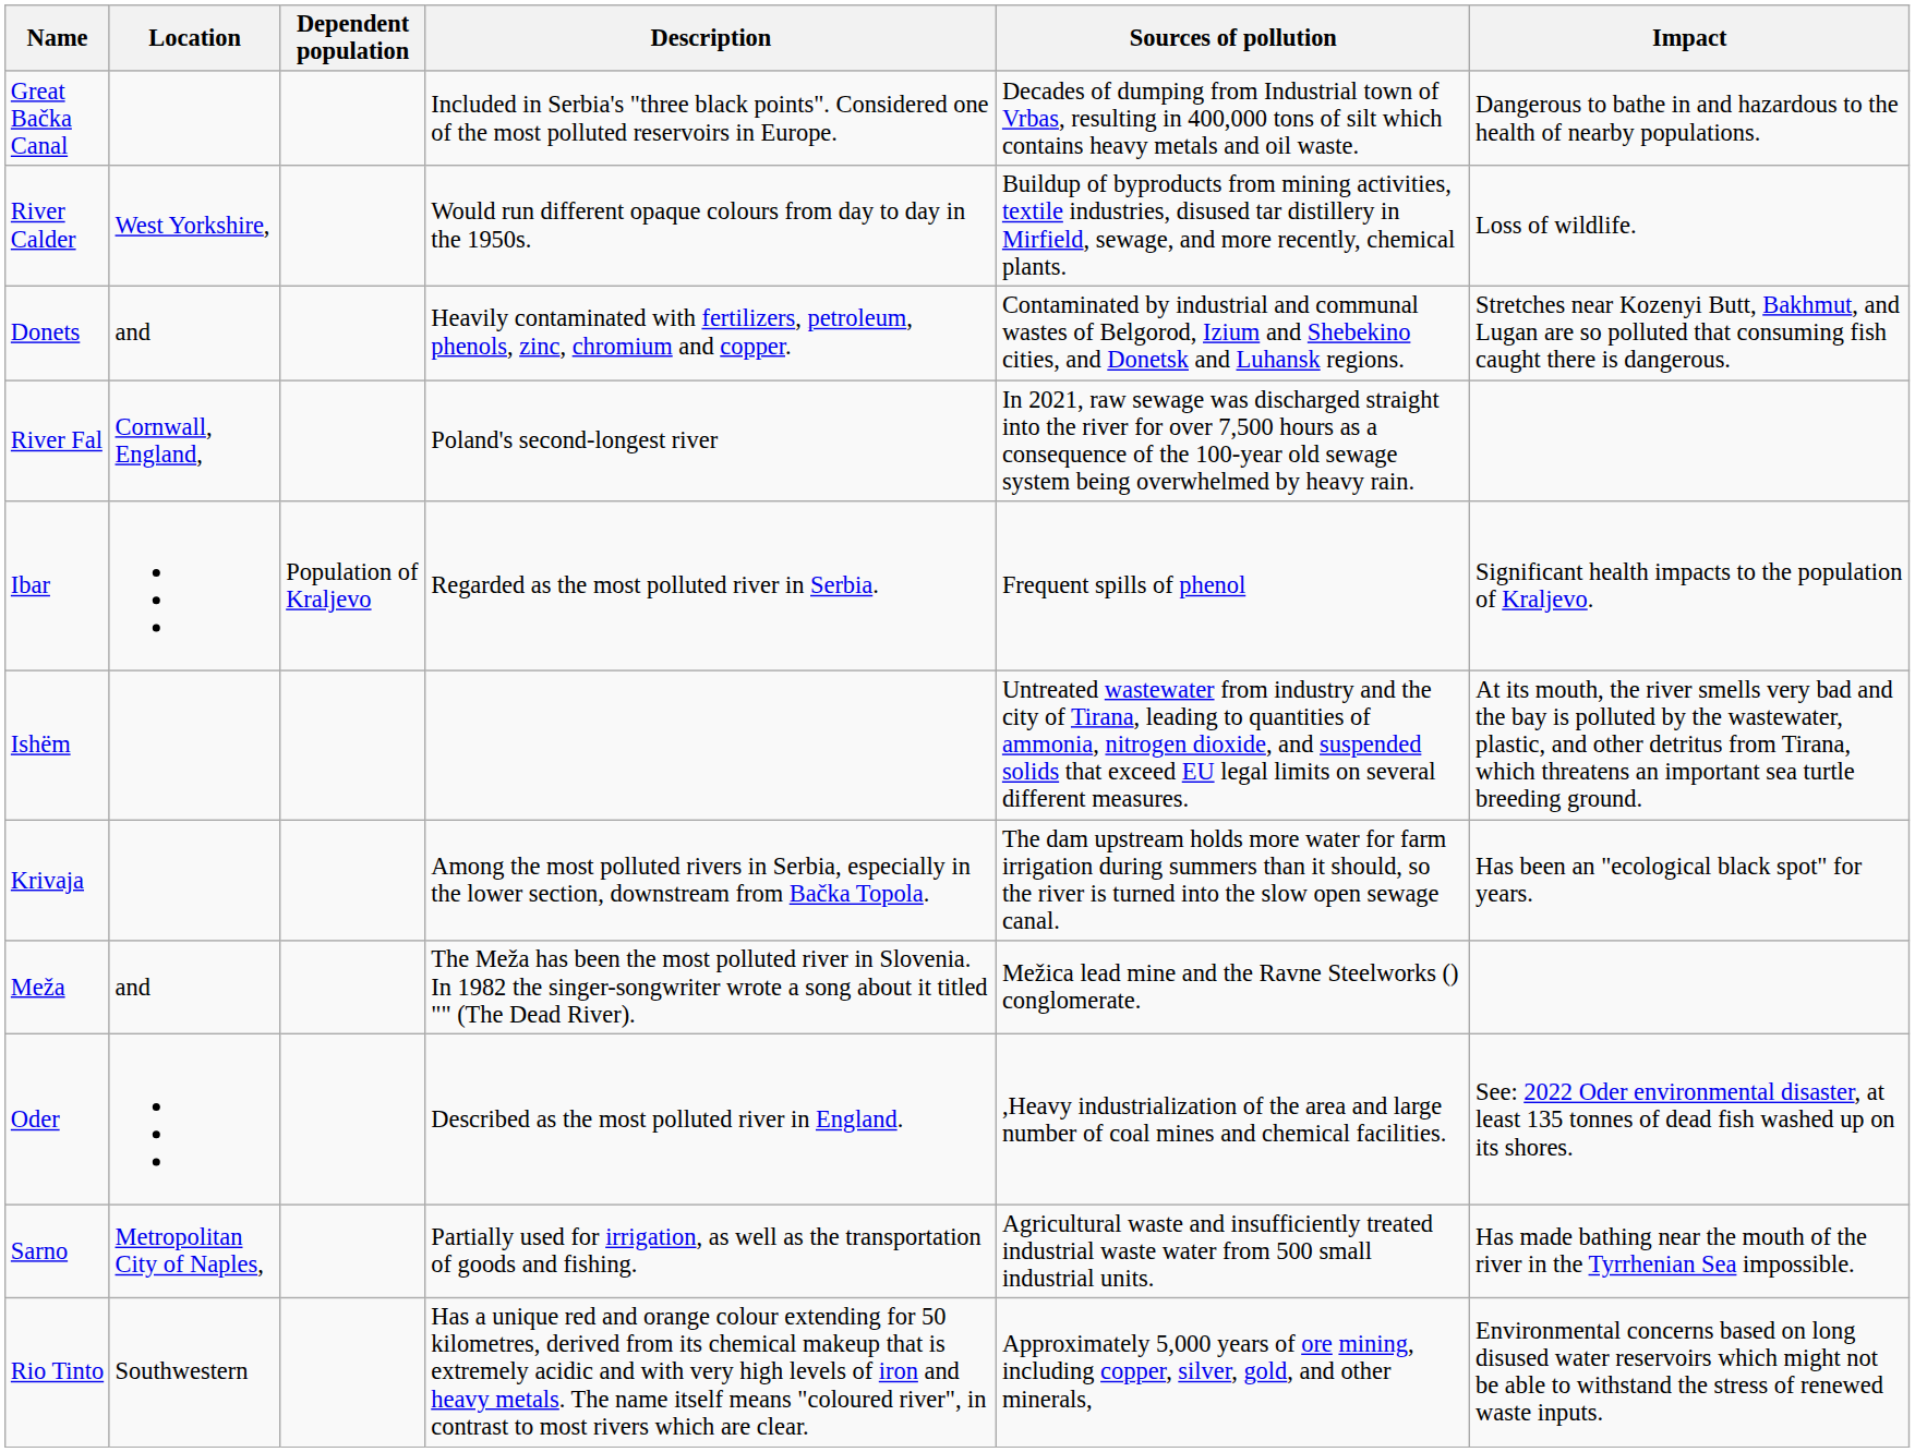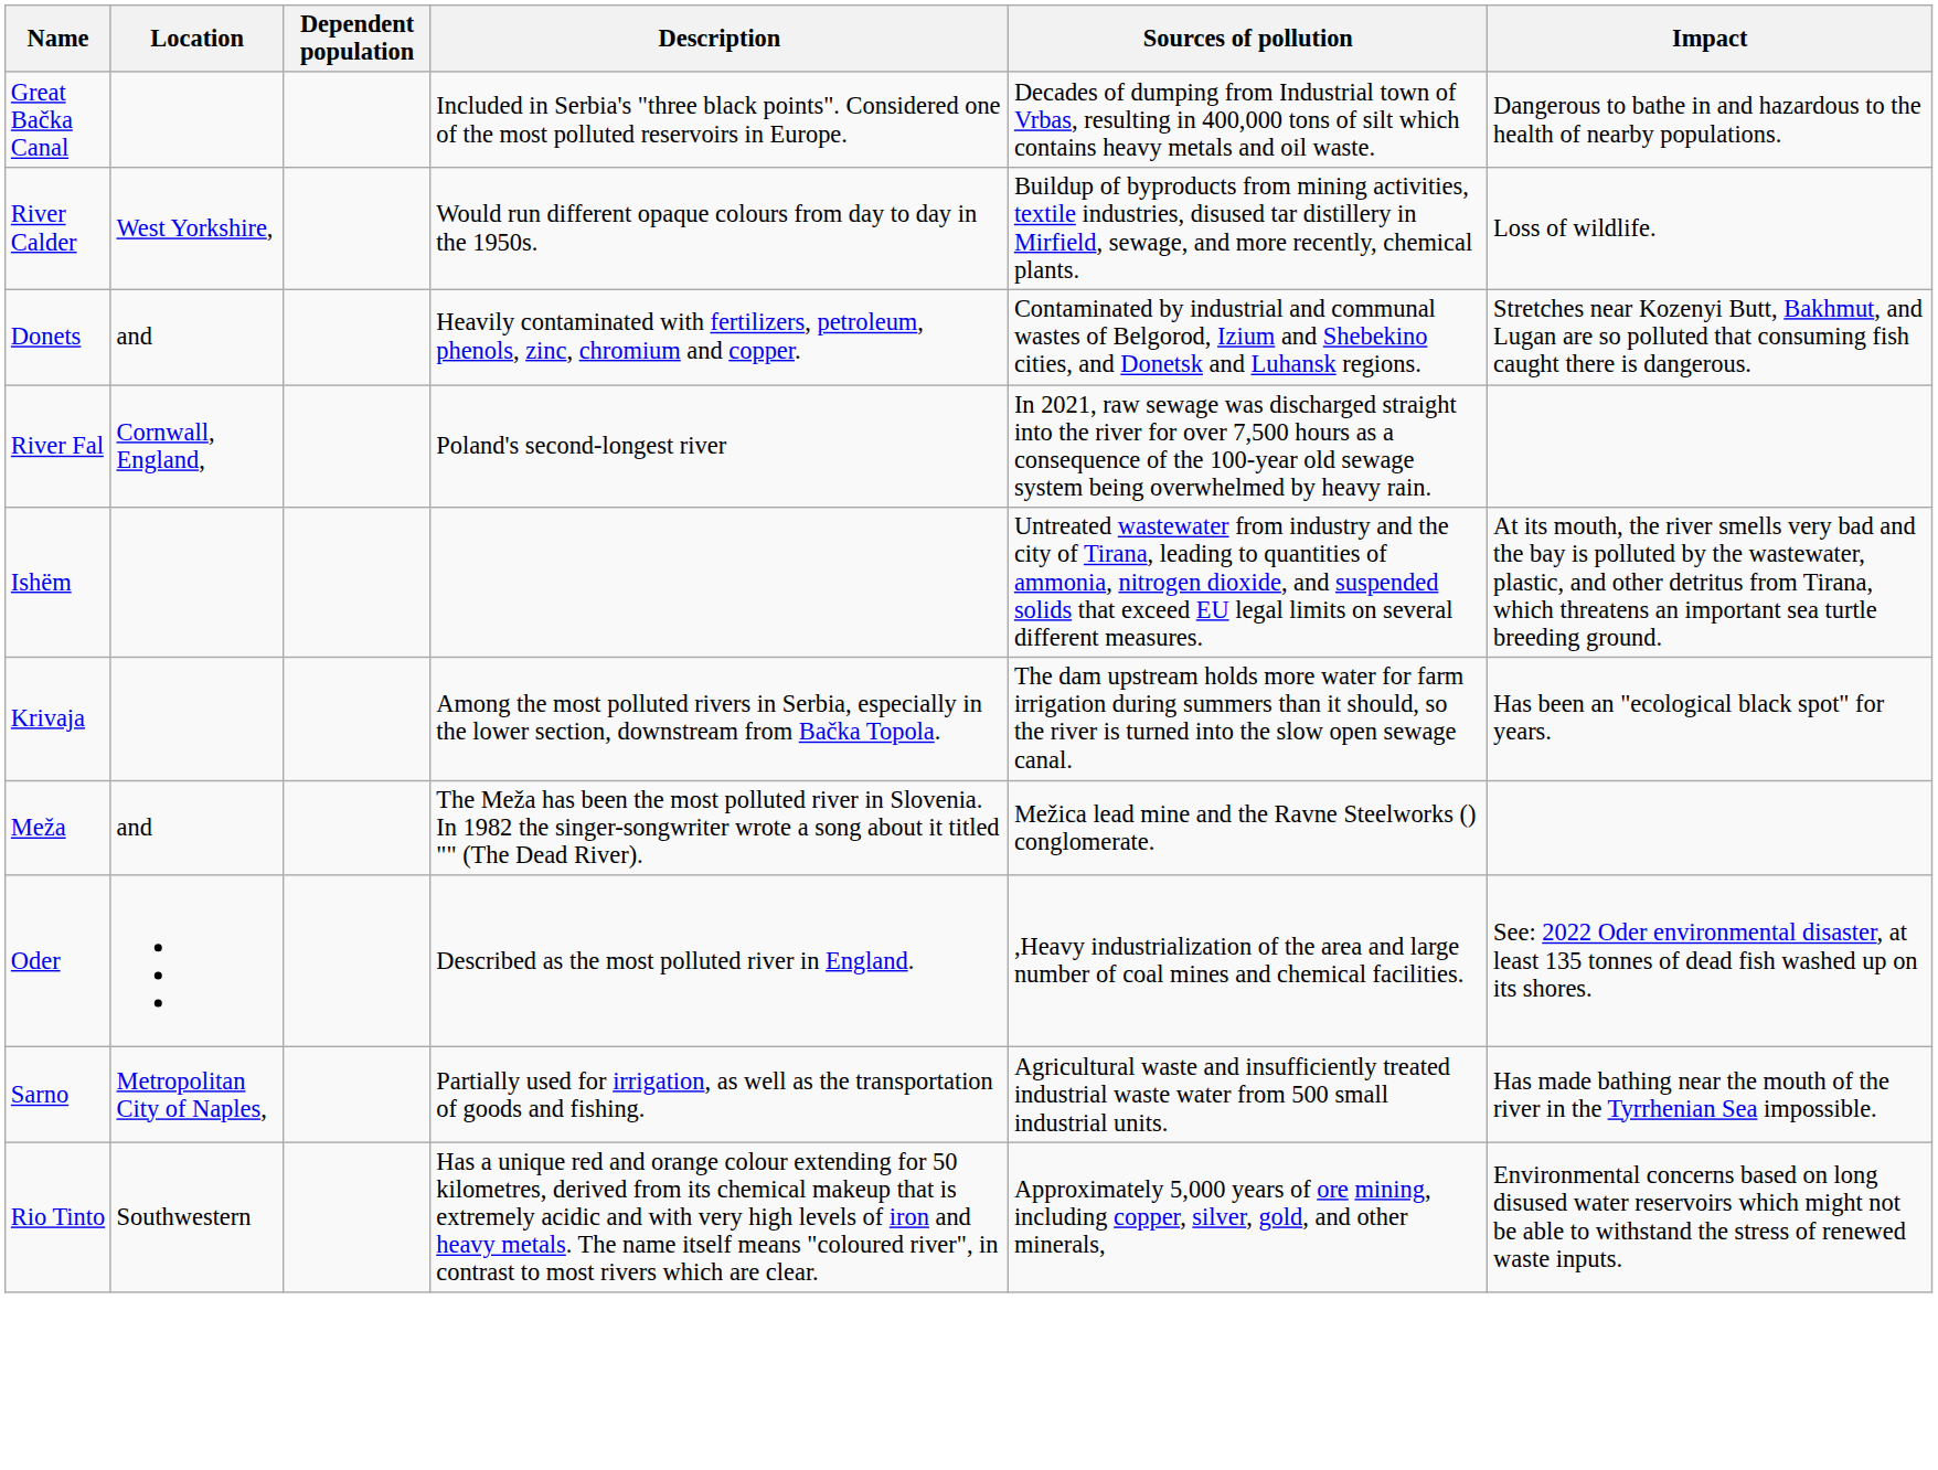 <table class="wikitable sortable">
 <tr>
 <th>Name</th>
 <th>Location</th>
 <th>Dependent population</th>
 <th>Description</th>
 <th>Sources of pollution</th>
 <th>Impact</th>
 </tr>
 <tr>
 <td><a href='#'>Great Bačka Canal</a></td>
 <td></td>
 <td></td>
 <td>Included in Serbia's "three black points". Considered one of the most polluted reservoirs in Europe.</td>
 <td>Decades of dumping from Industrial town of <a href='#'>Vrbas</a>, resulting in 400,000 tons of silt which contains heavy metals and oil waste.</td>
 <td>Dangerous to bathe in and hazardous to the health of nearby populations.</td>
 </tr>
 <tr>
 <td><a href='#'>River Calder</a></td>
 <td><a href='#'>West Yorkshire</a>, </td>
 <td></td>
 <td>Would run different opaque colours from day to day in the 1950s.</td>
 <td>Buildup of byproducts from mining activities, <a href='#'>textile</a> industries, disused tar distillery in <a href='#'>Mirfield</a>, sewage, and more recently, chemical plants.</td>
 <td>Loss of wildlife.</td>
 </tr>
 <tr>
 <td><a href='#'>Donets</a></td>
 <td> and </td>
 <td></td>
 <td>Heavily contaminated with <a href='#'>fertilizers</a>, <a href='#'>petroleum</a>, <a href='#'>phenols</a>, <a href='#'>zinc</a>, <a href='#'>chromium</a> and <a href='#'>copper</a>.</td>
 <td>Contaminated by industrial and communal wastes of Belgorod, <a href='#'>Izium</a> and <a href='#'>Shebekino</a> cities, and <a href='#'>Donetsk</a> and <a href='#'>Luhansk</a> regions.</td>
 <td>Stretches near Kozenyi Butt, <a href='#'>Bakhmut</a>, and Lugan are so polluted that consuming fish caught there is dangerous.</td>
 </tr>
 <tr>
 <td><a href='#'>River Fal</a></td>
 <td><a href='#'>Cornwall</a>, <a href='#'>England</a>, </td>
 <td></td>
 <td>Poland's second-longest river</td>
 <td>In 2021, raw sewage was discharged straight into the river for over 7,500 hours as a consequence of the 100-year old sewage system being overwhelmed by heavy rain.</td>
 <td></td>
-</tr>
-<tr>
-<td><a href='#'>Ibar</a></td>
-<td><br><ul><li></li><li></li><li></li></ul></td>
-<td>Population of <a href='#'>Kraljevo</a></td>
-<td>Regarded as the most polluted river in <a href='#'>Serbia</a>.</td>
-<td>Frequent spills of <a href='#'>phenol</a></td>
-<td>Significant health impacts to the population of <a href='#'>Kraljevo</a>.</td>
 </tr>
 <tr>
 <td><a href='#'>Ishëm</a></td>
 <td></td>
 <td></td>
 <td></td>
 <td>Untreated <a href='#'>wastewater</a> from industry and the city of <a href='#'>Tirana</a>, leading to quantities of <a href='#'>ammonia</a>, <a href='#'>nitrogen dioxide</a>, and <a href='#'>suspended solids</a> that exceed <a href='#'>EU</a> legal limits on several different measures.</td>
 <td>At its mouth, the river smells very bad and the bay is polluted by the wastewater, plastic, and other detritus from Tirana, which threatens an important sea turtle breeding ground.</td>
 </tr>
 <tr>
 <td><a href='#'>Krivaja</a></td>
 <td></td>
 <td></td>
 <td>Among the most polluted rivers in Serbia, especially in the lower section, downstream from <a href='#'>Bačka Topola</a>.</td>
 <td>The dam upstream holds more water for farm irrigation during summers than it should, so the river is turned into the slow open sewage canal.</td>
 <td>Has been an "ecological black spot" for years.</td>
 </tr>
 <tr>
 <td><a href='#'>Meža</a></td>
 <td> and </td>
 <td></td>
 <td>The Meža has been the most polluted river in Slovenia. In 1982 the singer-songwriter  wrote a song about it titled "" (The Dead River).</td>
 <td>Mežica lead mine and the Ravne Steelworks () conglomerate.</td>
 <td></td>
 </tr>
 <tr>
 <td><a href='#'>Oder</a></td>
 <td><br><ul><li></li><li></li><li></li></ul></td>
 <td></td>
 <td>Described as the most polluted river in <a href='#'>England</a>.</td>
 <td>,Heavy industrialization of the area and large number of coal mines and chemical facilities.</td>
 <td>See: <a href='#'>2022 Oder environmental disaster</a>, at least 135 tonnes of dead fish washed up on its shores.</td>
 </tr>
 <tr>
 <td><a href='#'>Sarno</a></td>
 <td><a href='#'>Metropolitan City of Naples</a>, </td>
 <td></td>
 <td>Partially used for <a href='#'>irrigation</a>, as well as the transportation of goods and fishing.</td>
 <td>Agricultural waste and insufficiently treated industrial waste water from 500 small industrial units.</td>
 <td>Has made bathing near the mouth of the river in the <a href='#'>Tyrrhenian Sea</a> impossible.</td>
 </tr>
 <tr>
 <td><a href='#'>Rio Tinto</a></td>
 <td>Southwestern </td>
 <td></td>
 <td>Has a unique red and orange colour extending for 50 kilometres, derived from its chemical makeup that is extremely acidic and with very high levels of <a href='#'>iron</a> and <a href='#'>heavy metals</a>. The name itself means "coloured river", in contrast to most rivers which are clear.</td>
 <td>Approximately 5,000 years of <a href='#'>ore</a> <a href='#'>mining</a>, including <a href='#'>copper</a>, <a href='#'>silver</a>, <a href='#'>gold</a>, and other minerals,</td>
 <td>Environmental concerns based on long disused water reservoirs which might not be able to withstand the stress of renewed waste inputs.</td>
 </tr>
 </table>
